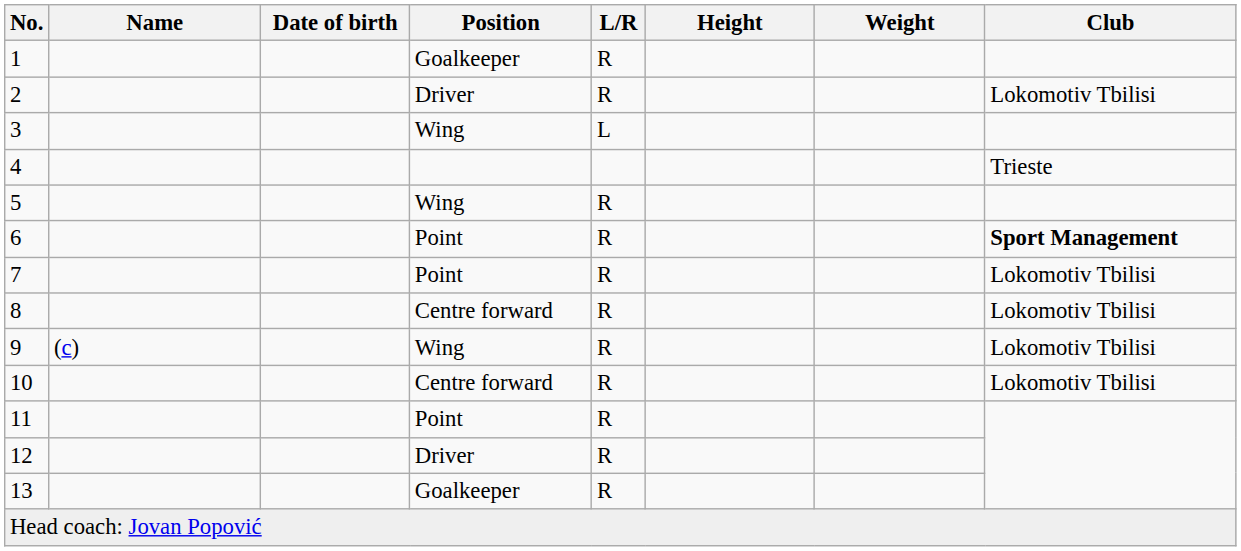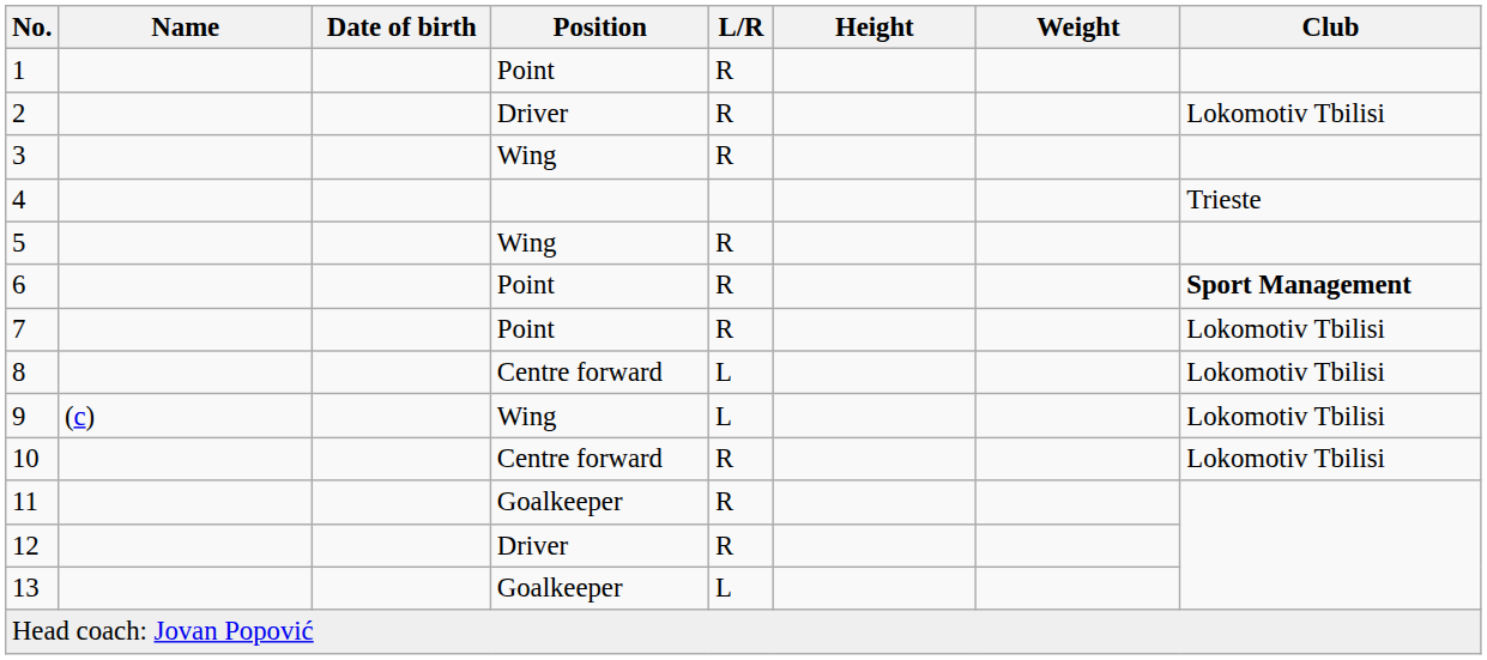 <table class=wikitable sortable style=font-size:100%; text-align:center;>
 <tr>
 <th>No.</th>
 <th style=width:12em>Name</th>
 <th style=width:8em>Date of birth</th>
 <th style=width:9em>Position</th>
 <th style=width:2em>L/R</th>
 <th style=width:9em>Height</th>
 <th style=width:9em>Weight</th>
 <th style=width:13em>Club</th>
 </tr>
 <tr>
 <td>1</td>
 <td align=left></td>
 <td align=right></td>
-<td>Goalkeeper</td>
+<td>Point</td>
 <td>R</td>
 <td></td>
 <td></td>
 </tr>
 <tr>
 <td>2</td>
 <td align=left></td>
 <td align=right></td>
 <td>Driver</td>
 <td>R</td>
 <td></td>
 <td></td>
 <td> Lokomotiv Tbilisi</td>
 </tr>
 <tr>
 <td>3</td>
 <td align=left></td>
 <td align=right></td>
 <td>Wing</td>
-<td>L</td>
+<td>R</td>
 <td></td>
 <td></td>
 </tr>
 <tr>
 <td>4</td>
 <td align=left></td>
 <td align=right></td>
 <td></td>
 <td></td>
 <td></td>
 <td></td>
 <td> Trieste</td>
 </tr>
 <tr>
 <td>5</td>
 <td align=left></td>
 <td align=right></td>
 <td>Wing</td>
 <td>R</td>
 <td></td>
 <td></td>
 </tr>
 <tr>
 <td>6</td>
 <td align=left></td>
 <td align=right></td>
 <td>Point</td>
 <td>R</td>
 <td></td>
 <td></td>
 <td><strong> Sport Management</strong></td>
 </tr>
 <tr>
 <td>7</td>
 <td align=left></td>
 <td align=right></td>
 <td>Point</td>
 <td>R</td>
 <td></td>
 <td></td>
 <td> Lokomotiv Tbilisi</td>
 </tr>
 <tr>
 <td>8</td>
 <td align=left></td>
 <td align=right></td>
 <td>Centre forward</td>
-<td>R</td>
+<td>L</td>
 <td></td>
 <td></td>
 <td> Lokomotiv Tbilisi</td>
 </tr>
 <tr>
 <td>9</td>
 <td align=left> (<a href='#'>c</a>)</td>
 <td align=right></td>
 <td>Wing</td>
-<td>R</td>
+<td>L</td>
 <td></td>
 <td></td>
 <td> Lokomotiv Tbilisi</td>
 </tr>
 <tr>
 <td>10</td>
 <td align=left></td>
 <td align=right></td>
 <td>Centre forward</td>
 <td>R</td>
 <td></td>
 <td></td>
 <td> Lokomotiv Tbilisi</td>
 </tr>
 <tr>
 <td>11</td>
 <td align=left></td>
 <td align=right></td>
-<td>Point</td>
+<td>Goalkeeper</td>
 <td>R</td>
 <td></td>
 <td></td>
 </tr>
 <tr>
 <td>12</td>
 <td align=left></td>
 <td align=right></td>
 <td>Driver</td>
 <td>R</td>
 <td></td>
 <td></td>
 </tr>
 <tr>
 <td>13</td>
 <td align=left></td>
 <td align=right></td>
 <td>Goalkeeper</td>
-<td>R</td>
+<td>L</td>
 <td></td>
 <td></td>
 </tr>
 <tr style="background:#efefef;">
 <td colspan="8" style="text-align:left;">Head coach:  <a href='#'>Jovan Popović</a></td>
 </tr>
 </table>
